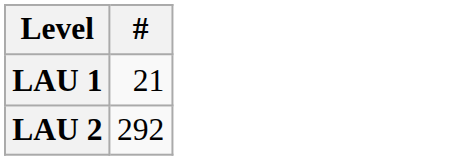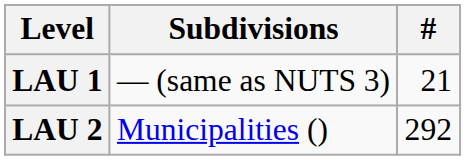 <table class="wikitable">
 <tr>
 <th>Level</th>
+<th>Subdivisions</th>
 <th>#</th>
 </tr>
 <tr>
 <th>LAU 1</th>
+<td>— (same as NUTS 3)</td>
 <td align="right">21</td>
 </tr>
 <tr>
 <th>LAU 2</th>
+<td><a href='#'>Municipalities</a> ()</td>
 <td align="right">292</td>
 </tr>
 </table>
